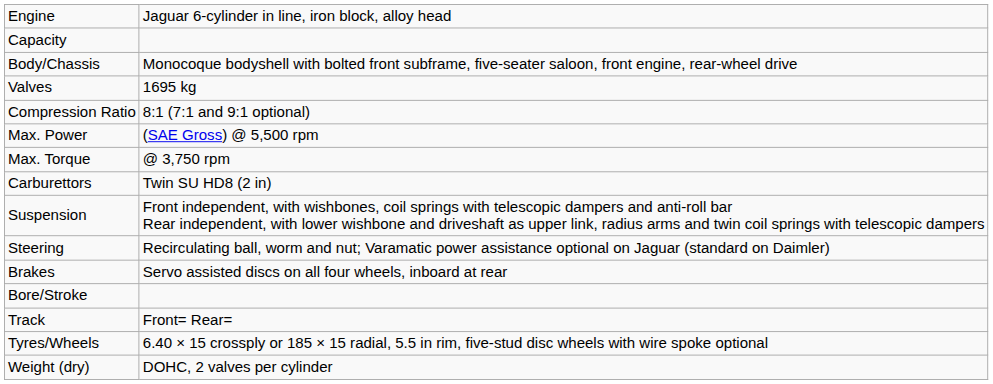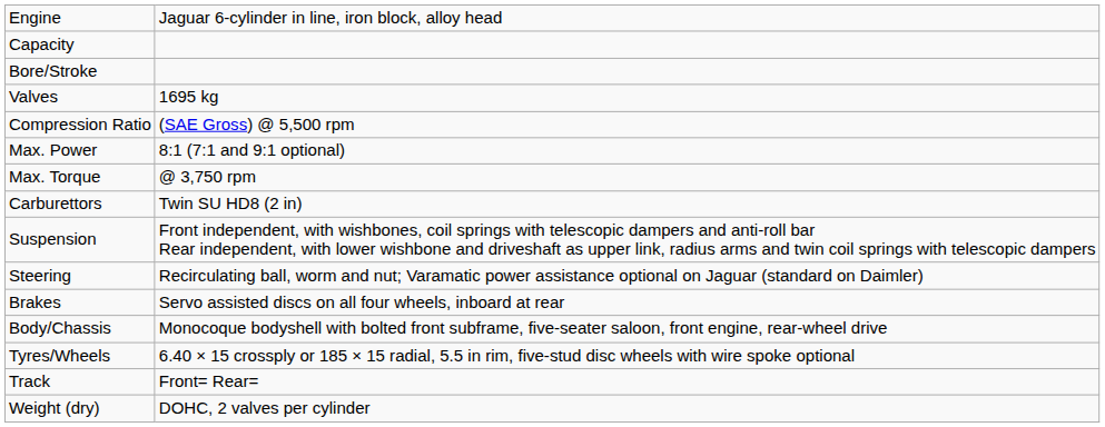 <table class="wikitable">
 <tr>
 <td>Engine</td>
 <td>Jaguar 6-cylinder in line, iron block, alloy head</td>
 </tr>
 <tr>
 <td>Capacity</td>
 <td></td>
 </tr>
 <tr>
-<td>Body/Chassis</td>
-<td>Monocoque bodyshell with bolted front subframe, five-seater saloon, front engine, rear-wheel drive</td>
+<td>Bore/Stroke</td>
+<td></td>
 </tr>
 <tr>
 <td>Valves</td>
 <td>1695 kg</td>
 </tr>
 <tr>
 <td>Compression Ratio</td>
-<td>8:1 (7:1 and 9:1 optional)</td>
+<td> (<a href='#'>SAE Gross</a>) @ 5,500 rpm</td>
 </tr>
 <tr>
 <td>Max. Power</td>
-<td> (<a href='#'>SAE Gross</a>) @ 5,500 rpm</td>
+<td>8:1 (7:1 and 9:1 optional)</td>
 </tr>
 <tr>
 <td>Max. Torque</td>
 <td> @ 3,750 rpm</td>
 </tr>
 <tr>
 <td>Carburettors</td>
 <td>Twin SU HD8 (2 in)</td>
 </tr>
 <tr>
 <td>Suspension</td>
 <td>Front independent, with wishbones, coil springs with telescopic dampers and anti-roll bar<br>Rear independent, with lower wishbone and driveshaft as upper link, radius arms and twin coil springs with telescopic dampers</td>
 </tr>
 <tr>
 <td>Steering</td>
 <td>Recirculating ball, worm and nut; Varamatic power assistance optional on Jaguar (standard on Daimler)</td>
 </tr>
 <tr>
 <td>Brakes</td>
 <td>Servo assisted discs on all four wheels, inboard at rear</td>
 </tr>
 <tr>
-<td>Bore/Stroke</td>
-<td></td>
+<td>Body/Chassis</td>
+<td>Monocoque bodyshell with bolted front subframe, five-seater saloon, front engine, rear-wheel drive</td>
+</tr>
+<tr>
+<td>Tyres/Wheels</td>
+<td>6.40 × 15 crossply or 185 × 15 radial, 5.5 in rim, five-stud disc wheels with wire spoke optional</td>
 </tr>
 <tr>
 <td>Track</td>
 <td>Front=   Rear=</td>
 </tr>
 <tr>
-<td>Tyres/Wheels</td>
-<td>6.40 × 15 crossply or 185 × 15 radial, 5.5 in rim, five-stud disc wheels with wire spoke optional</td>
-</tr>
-<tr>
 <td>Weight (dry)</td>
 <td>DOHC, 2 valves per cylinder</td>
 </tr>
 </table>
